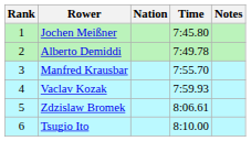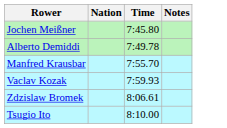 <table class="wikitable sortable" style="text-align:center">
 <tr>
-<th>Rank</th>
 <th>Rower</th>
 <th>Nation</th>
 <th>Time</th>
 <th>Notes</th>
 </tr>
 <tr bgcolor=bbf3bb>
-<td>1</td>
 <td align=left><a href='#'>Jochen Meißner</a></td>
 <td align=left></td>
 <td>7:45.80</td>
 <td></td>
 </tr>
 <tr bgcolor=bbf3bb>
-<td>2</td>
 <td align=left><a href='#'>Alberto Demiddi</a></td>
 <td align=left></td>
 <td>7:49.78</td>
 <td></td>
 </tr>
 <tr bgcolor=bbf9ff>
-<td>3</td>
 <td align=left><a href='#'>Manfred Krausbar</a></td>
 <td align=left></td>
 <td>7:55.70</td>
 <td></td>
 </tr>
 <tr bgcolor=bbf9ff>
-<td>4</td>
 <td align=left><a href='#'>Vaclav Kozak</a></td>
 <td align=left></td>
 <td>7:59.93</td>
 <td></td>
 </tr>
 <tr bgcolor=bbf9ff>
-<td>5</td>
 <td align=left><a href='#'>Zdzislaw Bromek</a></td>
 <td align=left></td>
 <td>8:06.61</td>
 <td></td>
 </tr>
 <tr bgcolor=bbf9ff>
-<td>6</td>
 <td align=left><a href='#'>Tsugio Ito</a></td>
 <td align=left></td>
 <td>8:10.00</td>
 <td></td>
 </tr>
 </table>
